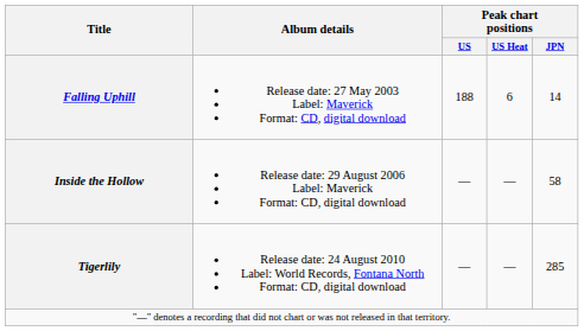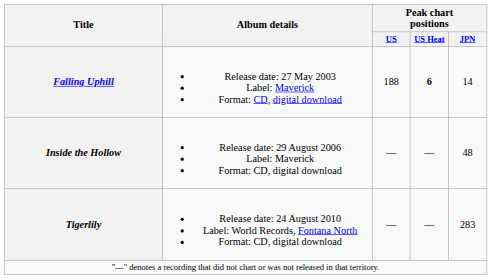 <table class="wikitable plainrowheaders" style="text-align:center;">
 <tr>
 <th rowspan="2" style="width:15em;">Title</th>
 <th rowspan="2" style="width:20em;">Album details</th>
 <th colspan="3">Peak chart<br>positions</th>
 </tr>
 <tr style="font-size:smaller;">
 <th style="width:4em;"><a href='#'>US</a><br></th>
 <th style="width:4em;"><a href='#'>US Heat</a><br></th>
 <th style="width:4em;"><a href='#'>JPN</a><br></th>
 </tr>
 <tr>
 <th scope="row"><em><a href='#'>Falling Uphill</a></em></th>
 <td><br><ul><li>Release date: 27 May 2003</li><li>Label: <a href='#'>Maverick</a></li><li>Format: <a href='#'>CD</a>, <a href='#'>digital download</a></li></ul></td>
 <td>188</td>
-<td>6</td>
+<td><strong>6</strong></td>
 <td>14</td>
 </tr>
 <tr>
 <th scope="row"><em>Inside the Hollow</em></th>
 <td><br><ul><li>Release date: 29 August 2006</li><li>Label: Maverick</li><li>Format: CD, digital download</li></ul></td>
 <td>—</td>
 <td>—</td>
-<td>58</td>
+<td>48</td>
 </tr>
 <tr>
 <th scope="row"><em>Tigerlily</em></th>
 <td><br><ul><li>Release date: 24 August 2010</li><li>Label: World Records, <a href='#'>Fontana North</a></li><li>Format: CD, digital download</li></ul></td>
 <td>—</td>
 <td>—</td>
-<td>285</td>
+<td>283</td>
 </tr>
 <tr>
 <td colspan="8" style="font-size:smaller;">"—" denotes a recording that did not chart or was not released in that territory.</td>
 </tr>
 </table>
